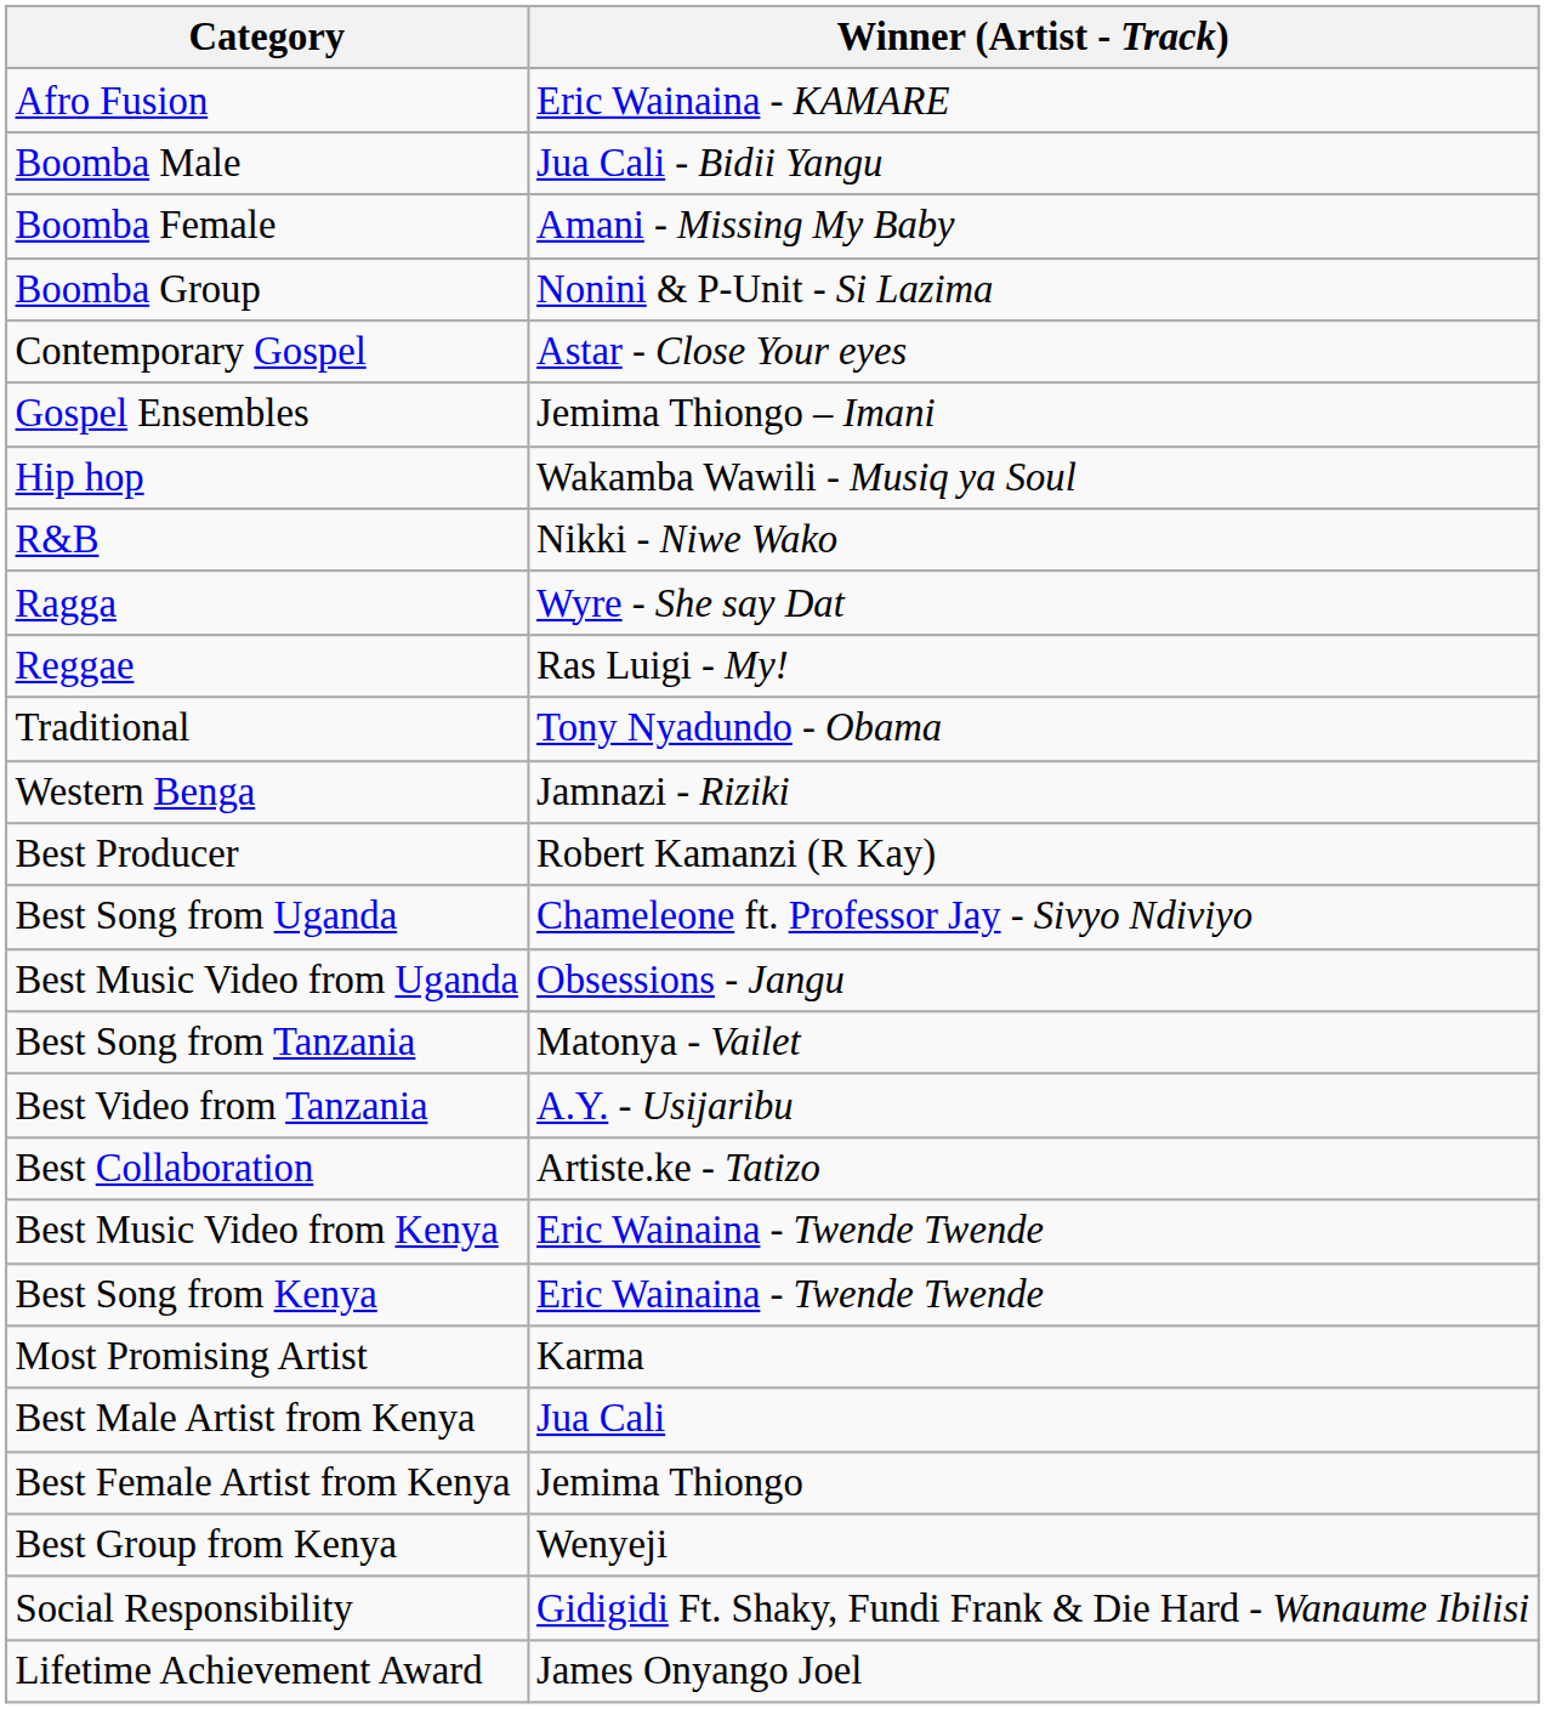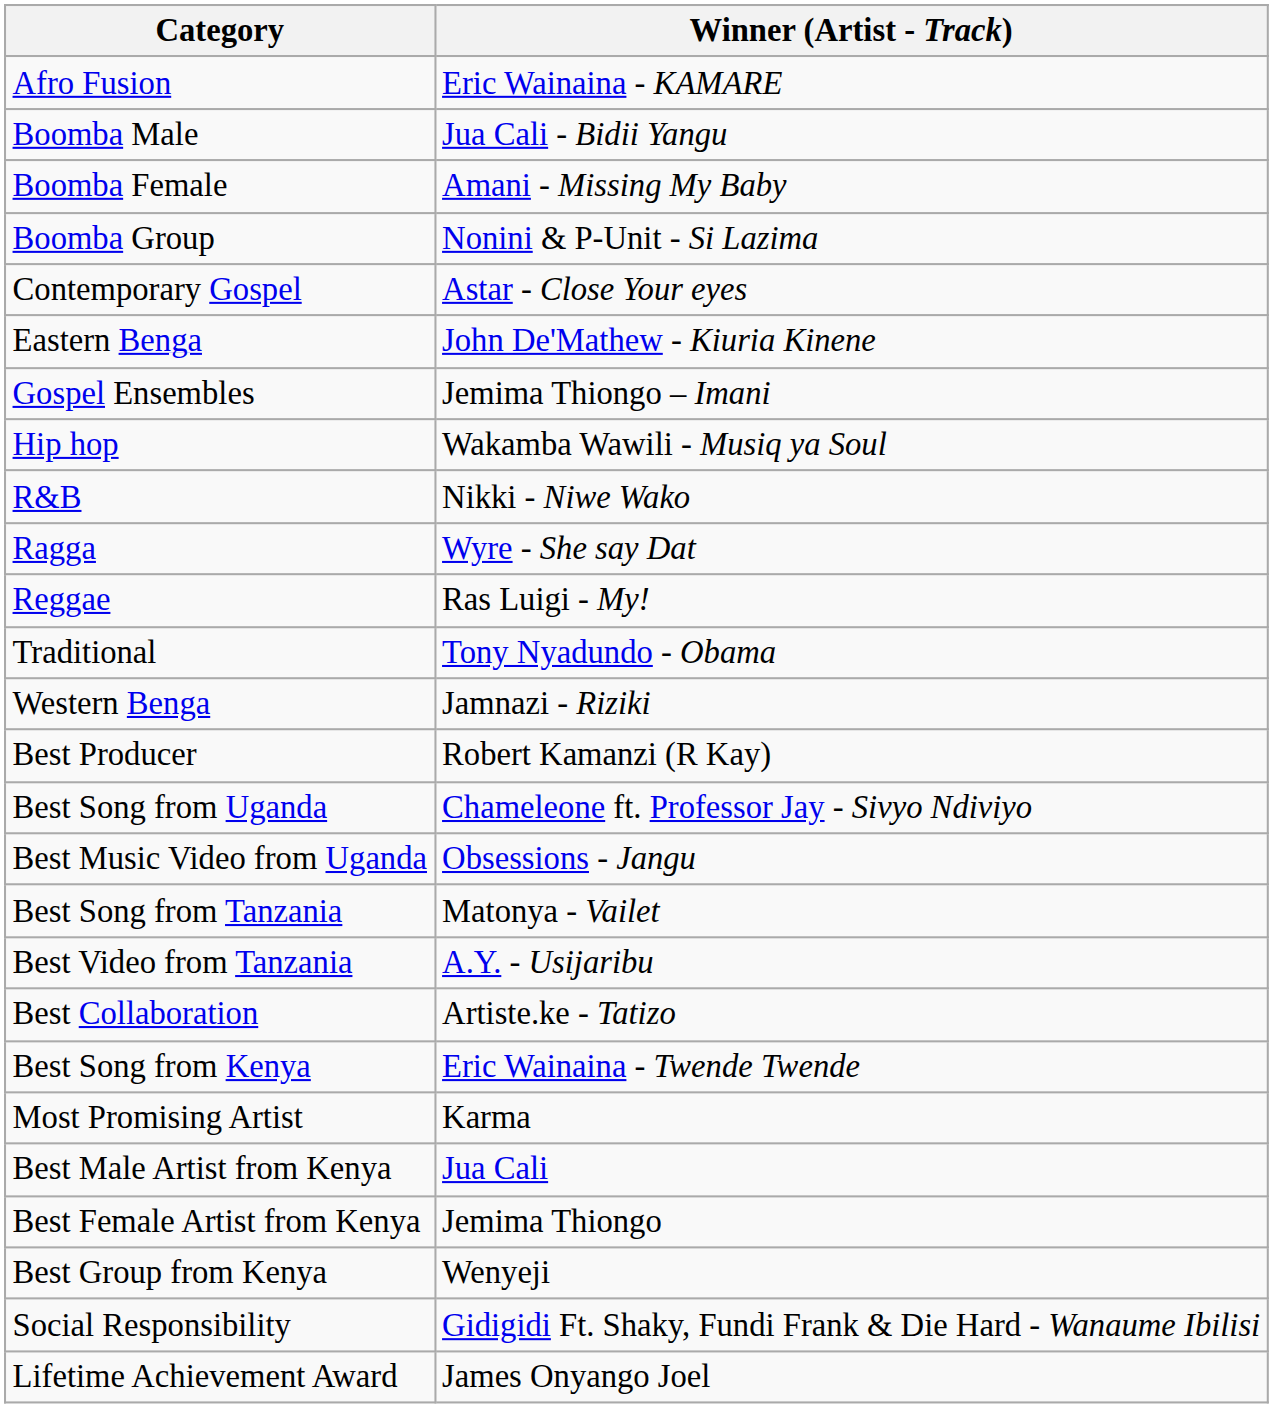 <table class="wikitable">
 <tr>
 <th>Category</th>
 <th>Winner (Artist - <em>Track</em>)</th>
 </tr>
 <tr>
 <td><a href='#'>Afro Fusion</a></td>
 <td><a href='#'>Eric Wainaina</a> - <em>KAMARE</em></td>
 </tr>
 <tr>
 <td><a href='#'>Boomba</a> Male</td>
 <td><a href='#'>Jua Cali</a> - <em>Bidii Yangu</em></td>
 </tr>
 <tr>
 <td><a href='#'>Boomba</a> Female</td>
 <td><a href='#'>Amani</a> - <em>Missing My Baby</em></td>
 </tr>
 <tr>
 <td><a href='#'>Boomba</a> Group</td>
 <td><a href='#'>Nonini</a> & P-Unit - <em>Si Lazima</em></td>
 </tr>
 <tr>
 <td>Contemporary <a href='#'>Gospel</a></td>
 <td><a href='#'>Astar</a> - <em>Close Your eyes</em></td>
+</tr>
+<tr>
+<td>Eastern <a href='#'>Benga</a></td>
+<td><a href='#'>John De'Mathew</a> - <em>Kiuria Kinene</em></td>
 </tr>
 <tr>
 <td><a href='#'>Gospel</a> Ensembles</td>
 <td>Jemima Thiongo – <em>Imani</em></td>
 </tr>
 <tr>
 <td><a href='#'>Hip hop</a></td>
 <td>Wakamba Wawili - <em>Musiq ya Soul</em></td>
 </tr>
 <tr>
 <td><a href='#'>R&B</a></td>
 <td>Nikki - <em>Niwe Wako</em></td>
 </tr>
 <tr>
 <td><a href='#'>Ragga</a></td>
 <td><a href='#'>Wyre</a> - <em>She say Dat</em></td>
 </tr>
 <tr>
 <td><a href='#'>Reggae</a></td>
 <td>Ras Luigi - <em>My!</em></td>
 </tr>
 <tr>
 <td>Traditional</td>
 <td><a href='#'>Tony Nyadundo</a> - <em>Obama</em></td>
 </tr>
 <tr>
 <td>Western <a href='#'>Benga</a></td>
 <td>Jamnazi - <em>Riziki</em></td>
 </tr>
 <tr>
 <td>Best Producer</td>
 <td>Robert Kamanzi (R Kay)</td>
 </tr>
 <tr>
 <td>Best Song from <a href='#'>Uganda</a></td>
 <td><a href='#'>Chameleone</a> ft. <a href='#'>Professor Jay</a> - <em>Sivyo Ndiviyo</em></td>
 </tr>
 <tr>
 <td>Best Music Video from <a href='#'>Uganda</a></td>
 <td><a href='#'>Obsessions</a> - <em>Jangu</em></td>
 </tr>
 <tr>
 <td>Best Song from <a href='#'>Tanzania</a></td>
 <td>Matonya - <em>Vailet</em></td>
 </tr>
 <tr>
 <td>Best Video from <a href='#'>Tanzania</a></td>
 <td><a href='#'>A.Y.</a> - <em>Usijaribu</em></td>
 </tr>
 <tr>
 <td>Best <a href='#'>Collaboration</a></td>
 <td>Artiste.ke - <em>Tatizo</em></td>
 </tr>
 <tr>
-<td>Best Music Video from <a href='#'>Kenya</a></td>
-<td><a href='#'>Eric Wainaina</a> - <em>Twende Twende</em></td>
-</tr>
-<tr>
 <td>Best Song from <a href='#'>Kenya</a></td>
 <td><a href='#'>Eric Wainaina</a> - <em>Twende Twende</em></td>
 </tr>
 <tr>
 <td>Most Promising Artist</td>
 <td>Karma</td>
 </tr>
 <tr>
 <td>Best Male Artist from Kenya</td>
 <td><a href='#'>Jua Cali</a></td>
 </tr>
 <tr>
 <td>Best Female Artist from Kenya</td>
 <td>Jemima Thiongo</td>
 </tr>
 <tr>
 <td>Best Group from Kenya</td>
 <td>Wenyeji</td>
 </tr>
 <tr>
 <td>Social Responsibility</td>
 <td><a href='#'>Gidigidi</a> Ft. Shaky, Fundi Frank & Die Hard - <em>Wanaume Ibilisi</em></td>
 </tr>
 <tr>
 <td>Lifetime Achievement Award</td>
 <td>James Onyango Joel</td>
 </tr>
 </table>
